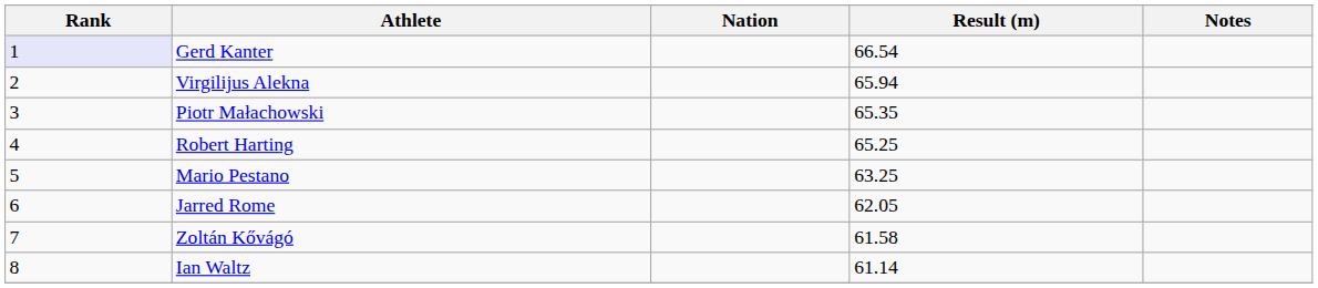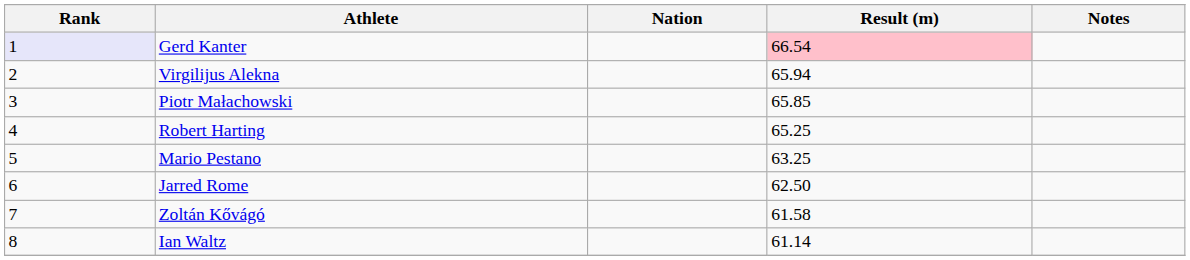 <table class="wikitable" width=85%>
 <tr>
 </tr>
 <tr>
 <th>Rank</th>
 <th>Athlete</th>
 <th>Nation</th>
 <th>Result (m)</th>
 <th>Notes</th>
 </tr>
 <tr>
 <td style="background: lavender;">1</td>
 <td><a href='#'>Gerd Kanter</a></td>
 <td></td>
-<td>66.54</td>
+<td style="background: pink;">66.54</td>
 <td></td>
 </tr>
 <tr>
 <td>2</td>
 <td><a href='#'>Virgilijus Alekna</a></td>
 <td></td>
 <td>65.94</td>
 <td></td>
 </tr>
 <tr>
 <td>3</td>
 <td><a href='#'>Piotr Małachowski</a></td>
 <td></td>
-<td>65.35</td>
+<td>65.85</td>
 <td></td>
 </tr>
 <tr>
 <td>4</td>
 <td><a href='#'>Robert Harting</a></td>
 <td></td>
 <td>65.25</td>
 <td></td>
 </tr>
 <tr>
 <td>5</td>
 <td><a href='#'>Mario Pestano</a></td>
 <td></td>
 <td>63.25</td>
 <td></td>
 </tr>
 <tr>
 <td>6</td>
 <td><a href='#'>Jarred Rome</a></td>
 <td></td>
-<td>62.05</td>
+<td>62.50</td>
 <td></td>
 </tr>
 <tr>
 <td>7</td>
 <td><a href='#'>Zoltán Kővágó</a></td>
 <td></td>
 <td>61.58</td>
 <td></td>
 </tr>
 <tr>
 <td>8</td>
 <td><a href='#'>Ian Waltz</a></td>
 <td></td>
 <td>61.14</td>
 <td></td>
 </tr>
 <tr>
 </tr>
 </table>
